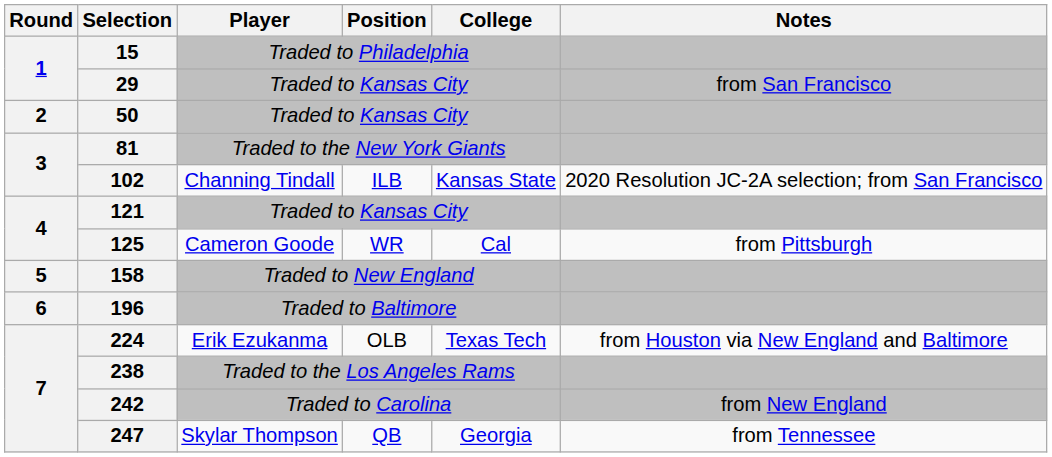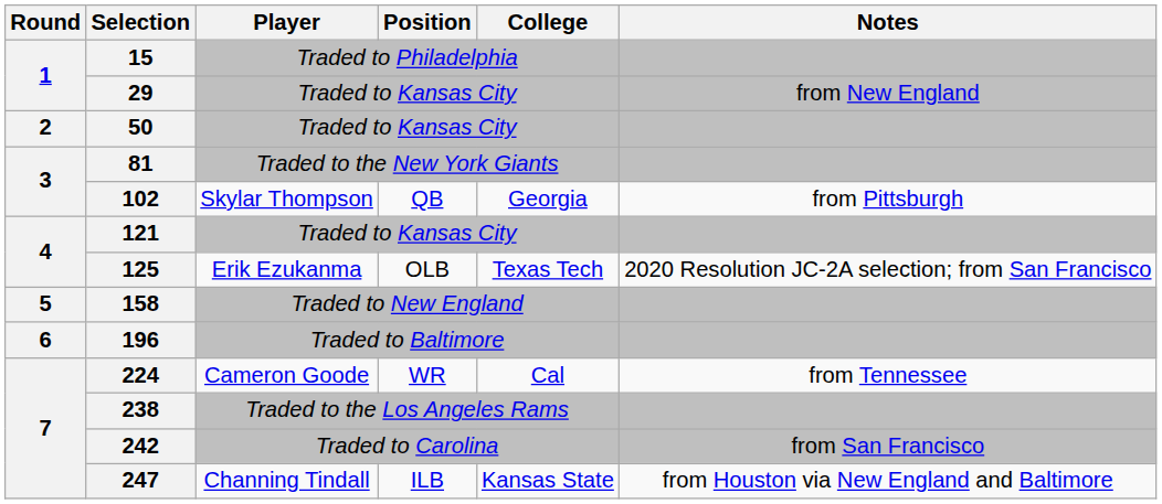 <table class="wikitable" style="text-align:center">
 <tr>
 <th>Round</th>
 <th>Selection</th>
 <th>Player</th>
 <th>Position</th>
 <th>College</th>
 <th>Notes</th>
 </tr>
 <tr>
 <th rowspan="2"><a href='#'>1</a></th>
 <th>15</th>
 <td colspan="3" style="background:#BFBFBF"><em>Traded to <a href='#'>Philadelphia</a></em></td>
 <td style="background:#BFBFBF"></td>
 </tr>
 <tr>
 <th>29</th>
 <td colspan="3" style="background:#BFBFBF"><em>Traded to <a href='#'>Kansas City</a></em></td>
-<td style="background:#BFBFBF">from <a href='#'>San Francisco</a></td>
+<td style="background:#BFBFBF">from <a href='#'>New England</a></td>
 </tr>
 <tr>
 <th>2</th>
 <th>50</th>
 <td colspan="3" style="background:#BFBFBF"><em>Traded to <a href='#'>Kansas City</a></em></td>
 <td style="background:#BFBFBF"></td>
 </tr>
 <tr>
 <th rowspan="2">3</th>
 <th>81</th>
 <td colspan="3" style="background:#BFBFBF"><em>Traded to the <a href='#'>New York Giants</a></em></td>
 <td style="background:#BFBFBF"></td>
 </tr>
 <tr>
 <th>102</th>
-<td><a href='#'>Channing Tindall</a></td>
-<td><a href='#'>ILB</a></td>
-<td><a href='#'>Kansas State</a></td>
-<td>2020 Resolution JC-2A selection; from <a href='#'>San Francisco</a></td>
+<td><a href='#'>Skylar Thompson</a></td>
+<td><a href='#'>QB</a></td>
+<td><a href='#'>Georgia</a></td>
+<td>from <a href='#'>Pittsburgh</a></td>
 </tr>
 <tr>
 <th rowspan="2">4</th>
 <th>121</th>
 <td colspan="3" style="background:#BFBFBF"><em>Traded to <a href='#'>Kansas City</a></em></td>
 <td style="background:#BFBFBF"></td>
 </tr>
 <tr>
 <th>125</th>
-<td><a href='#'>Cameron Goode</a></td>
-<td><a href='#'>WR</a></td>
-<td><a href='#'>Cal</a></td>
-<td>from <a href='#'>Pittsburgh</a></td>
+<td><a href='#'>Erik Ezukanma</a></td>
+<td>OLB</td>
+<td><a href='#'>Texas Tech</a></td>
+<td>2020 Resolution JC-2A selection; from <a href='#'>San Francisco</a></td>
 </tr>
 <tr>
 <th>5</th>
 <th>158</th>
 <td colspan="3" style="background:#BFBFBF"><em>Traded to <a href='#'>New England</a></em></td>
 <td style="background:#BFBFBF"></td>
 </tr>
 <tr>
 <th>6</th>
 <th>196</th>
 <td colspan="3" style="background:#BFBFBF"><em>Traded to <a href='#'>Baltimore</a></em></td>
 <td style="background:#BFBFBF"></td>
 </tr>
 <tr>
 <th rowspan="4">7</th>
 <th>224</th>
-<td><a href='#'>Erik Ezukanma</a></td>
-<td>OLB</td>
-<td><a href='#'>Texas Tech</a></td>
-<td>from <a href='#'>Houston</a> via <a href='#'>New England</a> and <a href='#'>Baltimore</a></td>
+<td><a href='#'>Cameron Goode</a></td>
+<td><a href='#'>WR</a></td>
+<td><a href='#'>Cal</a></td>
+<td>from <a href='#'>Tennessee</a></td>
 </tr>
 <tr>
 <th>238</th>
 <td colspan="3" style="background:#BFBFBF"><em>Traded to the <a href='#'>Los Angeles Rams</a></em></td>
 <td style="background:#BFBFBF"></td>
 </tr>
 <tr>
 <th>242</th>
 <td colspan="3" style="background:#BFBFBF"><em>Traded to <a href='#'>Carolina</a></em></td>
-<td style="background:#BFBFBF">from <a href='#'>New England</a></td>
+<td style="background:#BFBFBF">from <a href='#'>San Francisco</a></td>
 </tr>
 <tr>
 <th>247</th>
-<td><a href='#'>Skylar Thompson</a></td>
-<td><a href='#'>QB</a></td>
-<td><a href='#'>Georgia</a></td>
-<td>from <a href='#'>Tennessee</a></td>
+<td><a href='#'>Channing Tindall</a></td>
+<td><a href='#'>ILB</a></td>
+<td><a href='#'>Kansas State</a></td>
+<td>from <a href='#'>Houston</a> via <a href='#'>New England</a> and <a href='#'>Baltimore</a></td>
 </tr>
 </table>
